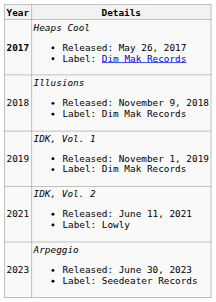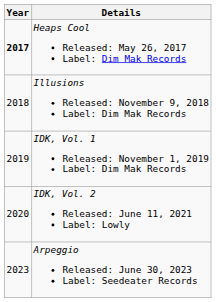 <table class="wikitable">
 <tr>
 <th>Year</th>
 <th>Details</th>
 </tr>
 <tr>
 <td><strong>2017</strong></td>
 <td><em>Heaps Cool</em><br><ul><li>Released: May 26, 2017</li><li>Label: <a href='#'>Dim Mak Records</a></li></ul></td>
 </tr>
 <tr>
 <td>2018</td>
 <td><em>Illusions</em><br><ul><li>Released: November 9, 2018</li><li>Label: Dim Mak Records</li></ul></td>
 </tr>
 <tr>
 <td>2019</td>
 <td><em>IDK, Vol. 1</em><br><ul><li>Released: November 1, 2019</li><li>Label: Dim Mak Records</li></ul></td>
 </tr>
 <tr>
-<td>2021</td>
+<td>2020</td>
 <td><em>IDK, Vol. 2</em><br><ul><li>Released: June 11, 2021</li><li>Label: Lowly</li></ul></td>
 </tr>
 <tr>
 <td>2023</td>
 <td><em>Arpeggio</em><br><ul><li>Released: June 30, 2023</li><li>Label: Seedeater Records</li></ul></td>
 </tr>
 </table>
